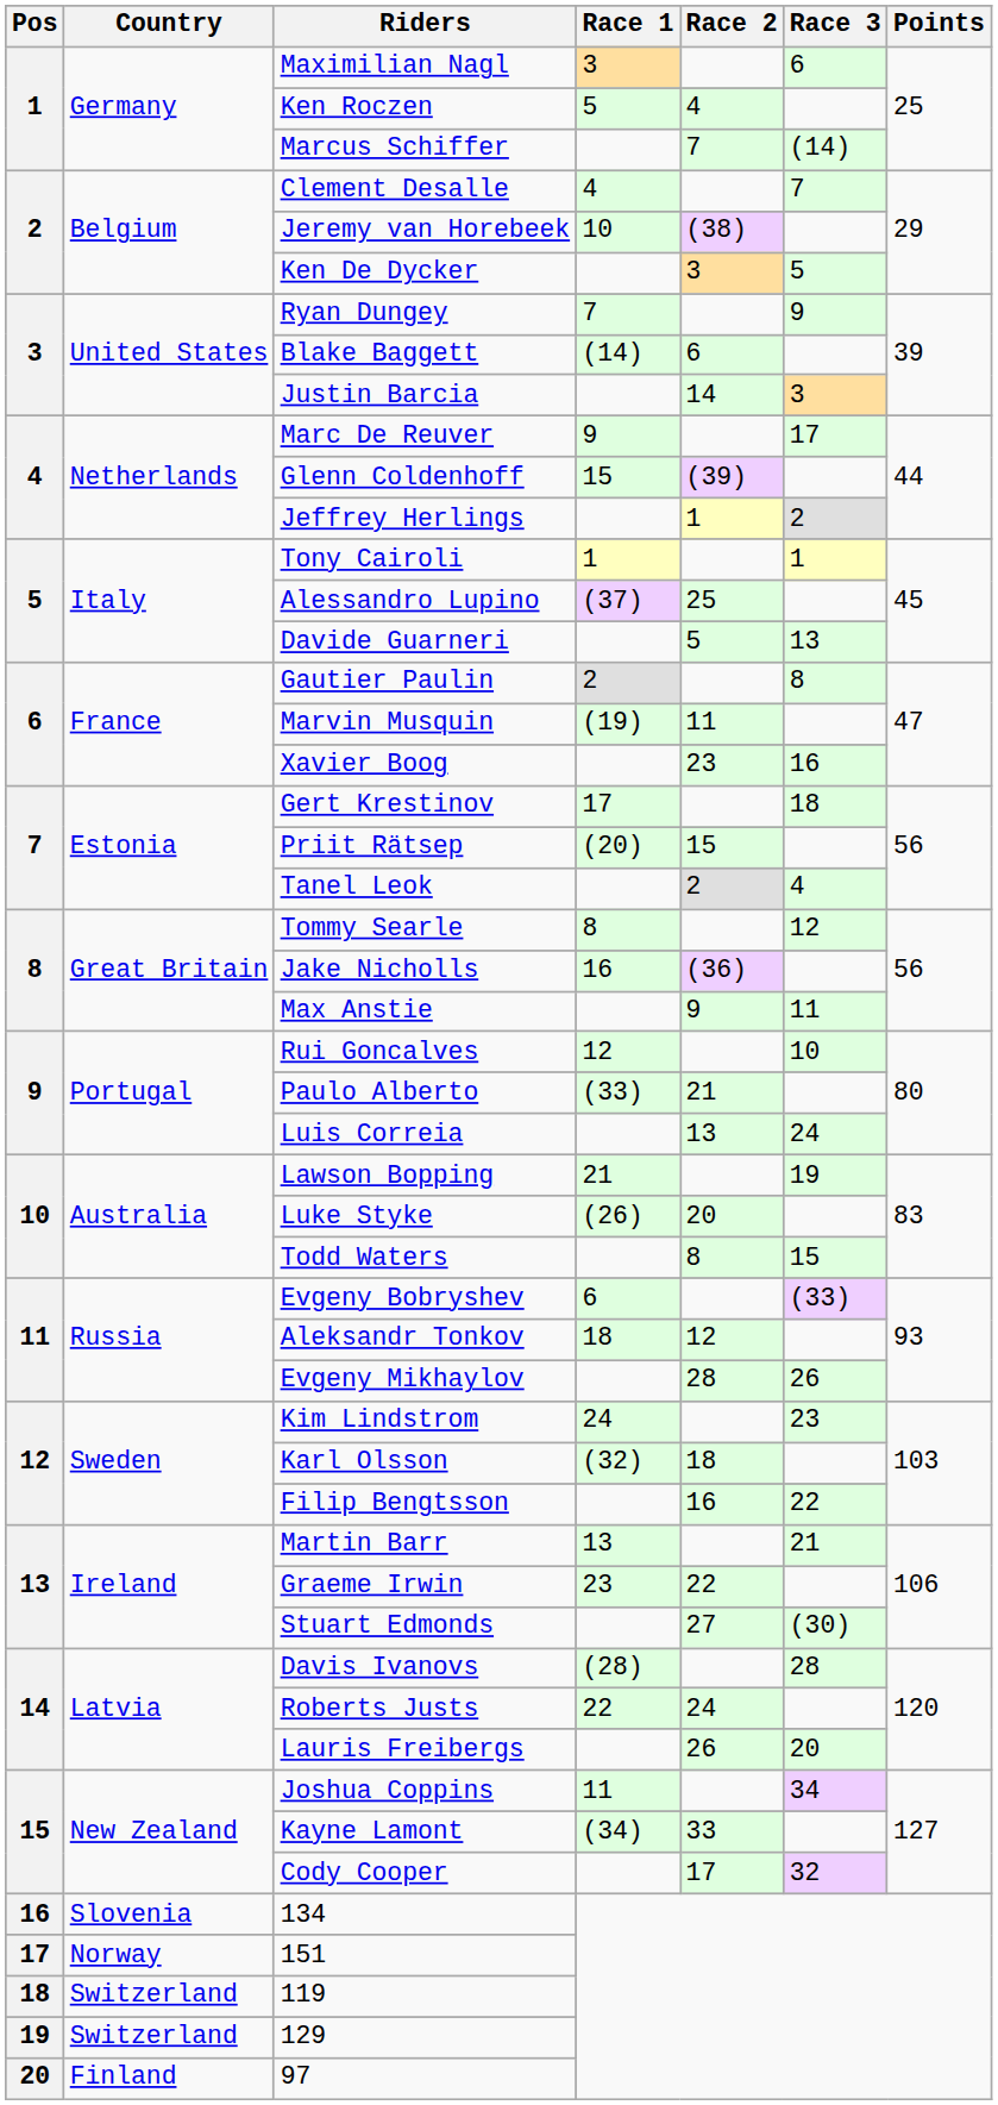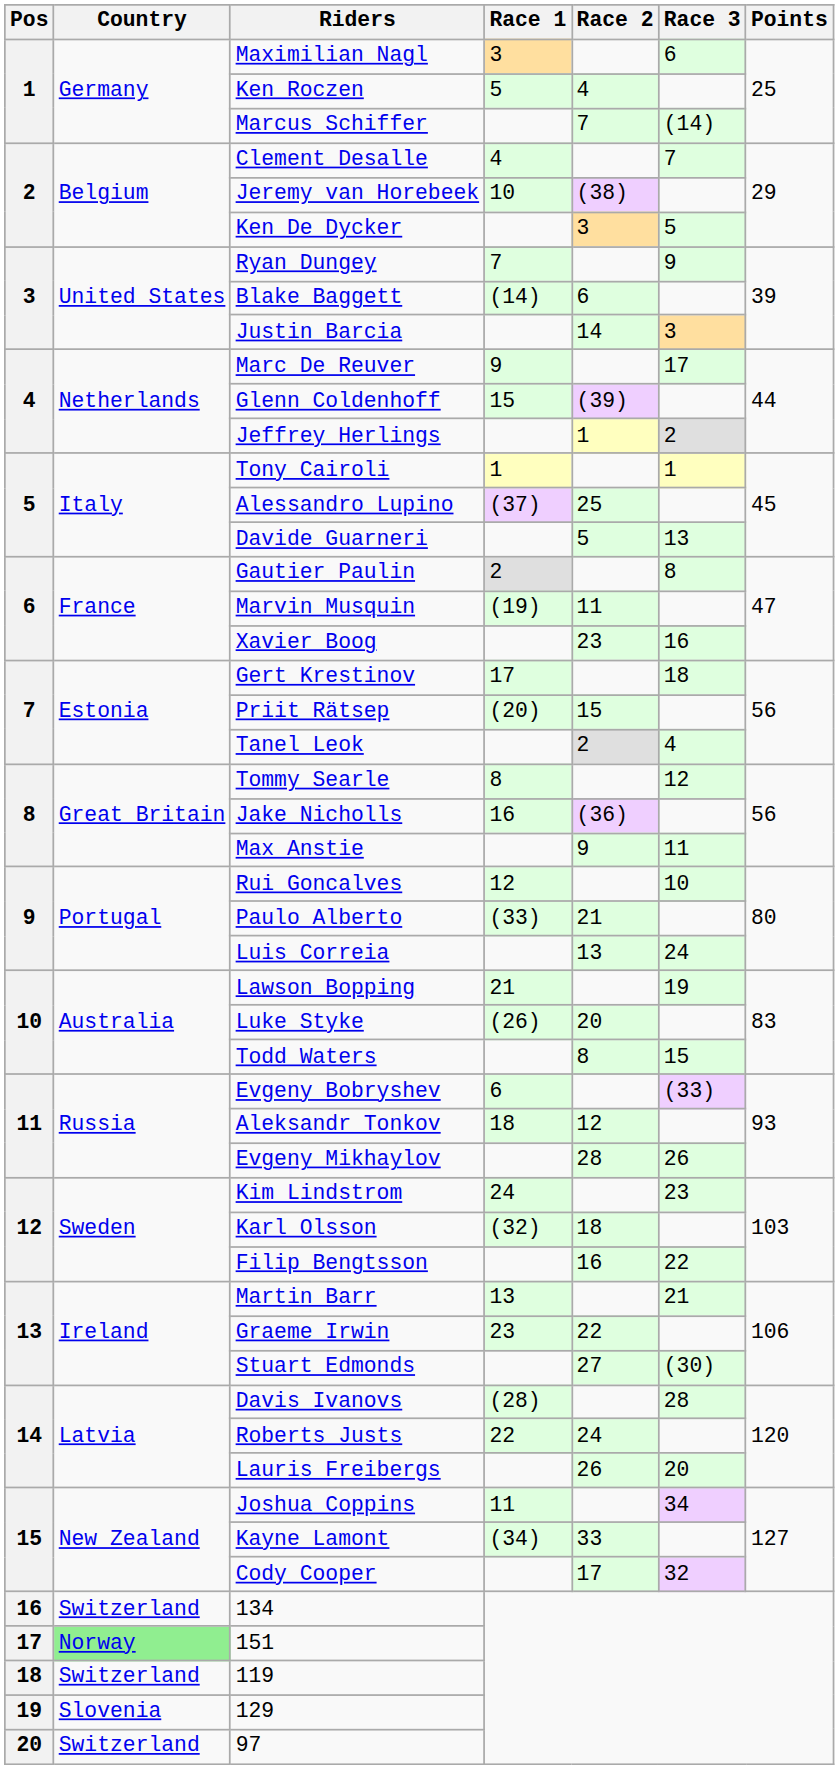 <table class="wikitable" Style="font-size:95%">
 <tr>
 <th>Pos</th>
 <th>Country</th>
 <th>Riders</th>
 <th>Race 1</th>
 <th>Race 2</th>
 <th>Race 3</th>
 <th>Points</th>
 </tr>
 <tr>
 <th rowspan=3>1</th>
 <td rowspan=3> <a href='#'>Germany</a></td>
 <td><a href='#'>Maximilian Nagl</a></td>
 <td style="background:#ffdf9f;">3</td>
 <td></td>
 <td style="background:#dfffdf;">6</td>
 <td rowspan=3>25</td>
 </tr>
 <tr>
 <td><a href='#'>Ken Roczen</a></td>
 <td style="background:#dfffdf;">5</td>
 <td style="background:#dfffdf;">4</td>
 </tr>
 <tr>
 <td><a href='#'>Marcus Schiffer</a></td>
 <td></td>
 <td style="background:#dfffdf;">7</td>
 <td style="background:#dfffdf;">(14)</td>
 </tr>
 <tr>
 <th rowspan=3>2</th>
 <td rowspan=3> <a href='#'>Belgium</a></td>
 <td><a href='#'>Clement Desalle</a></td>
 <td style="background:#dfffdf;">4</td>
 <td></td>
 <td style="background:#dfffdf;">7</td>
 <td rowspan=3>29</td>
 </tr>
 <tr>
 <td><a href='#'>Jeremy van Horebeek</a></td>
 <td style="background:#dfffdf;">10</td>
 <td style="background:#efcfff;">(38)</td>
 <td></td>
 </tr>
 <tr>
 <td><a href='#'>Ken De Dycker</a></td>
 <td></td>
 <td style="background:#ffdf9f;">3</td>
 <td style="background:#dfffdf;">5</td>
 </tr>
 <tr>
 <th rowspan=3>3</th>
 <td rowspan=3> <a href='#'>United States</a></td>
 <td><a href='#'>Ryan Dungey</a></td>
 <td style="background:#dfffdf;">7</td>
 <td></td>
 <td style="background:#dfffdf;">9</td>
 <td rowspan=3>39</td>
 </tr>
 <tr>
 <td><a href='#'>Blake Baggett</a></td>
 <td style="background:#dfffdf;">(14)</td>
 <td style="background:#dfffdf;">6</td>
 <td></td>
 </tr>
 <tr>
 <td><a href='#'>Justin Barcia</a></td>
 <td></td>
 <td style="background:#dfffdf;">14</td>
 <td style="background:#ffdf9f;">3</td>
 </tr>
 <tr>
 <th rowspan=3>4</th>
 <td rowspan=3> <a href='#'>Netherlands</a></td>
 <td><a href='#'>Marc De Reuver</a></td>
 <td style="background:#dfffdf;">9</td>
 <td></td>
 <td style="background:#dfffdf;">17</td>
 <td rowspan=3>44</td>
 </tr>
 <tr>
 <td><a href='#'>Glenn Coldenhoff</a></td>
 <td style="background:#dfffdf;">15</td>
 <td style="background:#efcfff;">(39)</td>
 <td></td>
 </tr>
 <tr>
 <td><a href='#'>Jeffrey Herlings</a></td>
 <td></td>
 <td style="background:#ffffbf;">1</td>
 <td style="background:#dfdfdf;">2</td>
 </tr>
 <tr>
 <th rowspan=3>5</th>
 <td rowspan=3> <a href='#'>Italy</a></td>
 <td><a href='#'>Tony Cairoli</a></td>
 <td style="background:#ffffbf;">1</td>
 <td></td>
 <td style="background:#ffffbf;">1</td>
 <td rowspan=3>45</td>
 </tr>
 <tr>
 <td><a href='#'>Alessandro Lupino</a></td>
 <td style="background:#efcfff;">(37)</td>
 <td style="background:#dfffdf;">25</td>
 <td></td>
 </tr>
 <tr>
 <td><a href='#'>Davide Guarneri</a></td>
 <td></td>
 <td style="background:#dfffdf;">5</td>
 <td style="background:#dfffdf;">13</td>
 </tr>
 <tr>
 <th rowspan=3>6</th>
 <td rowspan=3> <a href='#'>France</a></td>
 <td><a href='#'>Gautier Paulin</a></td>
 <td style="background:#dfdfdf;">2</td>
 <td></td>
 <td style="background:#dfffdf;">8</td>
 <td rowspan=3>47</td>
 </tr>
 <tr>
 <td><a href='#'>Marvin Musquin</a></td>
 <td style="background:#dfffdf;">(19)</td>
 <td style="background:#dfffdf;">11</td>
 <td></td>
 </tr>
 <tr>
 <td><a href='#'>Xavier Boog</a></td>
 <td></td>
 <td style="background:#dfffdf;">23</td>
 <td style="background:#dfffdf;">16</td>
 </tr>
 <tr>
 <th rowspan=3>7</th>
 <td rowspan=3> <a href='#'>Estonia</a></td>
 <td><a href='#'>Gert Krestinov</a></td>
 <td style="background:#dfffdf;">17</td>
 <td></td>
 <td style="background:#dfffdf;">18</td>
 <td rowspan=3>56</td>
 </tr>
 <tr>
 <td><a href='#'>Priit Rätsep</a></td>
 <td style="background:#dfffdf;">(20)</td>
 <td style="background:#dfffdf;">15</td>
 <td></td>
 </tr>
 <tr>
 <td><a href='#'>Tanel Leok</a></td>
 <td></td>
 <td style="background:#dfdfdf;">2</td>
 <td style="background:#dfffdf;">4</td>
 </tr>
 <tr>
 <th rowspan=3>8</th>
 <td rowspan=3> <a href='#'>Great Britain</a></td>
 <td><a href='#'>Tommy Searle</a></td>
 <td style="background:#dfffdf;">8</td>
 <td></td>
 <td style="background:#dfffdf;">12</td>
 <td rowspan=3>56</td>
 </tr>
 <tr>
 <td><a href='#'>Jake Nicholls</a></td>
 <td style="background:#dfffdf;">16</td>
 <td style="background:#efcfff;">(36)</td>
 <td></td>
 </tr>
 <tr>
 <td><a href='#'>Max Anstie</a></td>
 <td></td>
 <td style="background:#dfffdf;">9</td>
 <td style="background:#dfffdf;">11</td>
 </tr>
 <tr>
 <th rowspan=3>9</th>
 <td rowspan=3> <a href='#'>Portugal</a></td>
 <td><a href='#'>Rui Goncalves</a></td>
 <td style="background:#dfffdf;">12</td>
 <td></td>
 <td style="background:#dfffdf;">10</td>
 <td rowspan=3>80</td>
 </tr>
 <tr>
 <td><a href='#'>Paulo Alberto</a></td>
 <td style="background:#dfffdf;">(33)</td>
 <td style="background:#dfffdf;">21</td>
 <td></td>
 </tr>
 <tr>
 <td><a href='#'>Luis Correia</a></td>
 <td></td>
 <td style="background:#dfffdf;">13</td>
 <td style="background:#dfffdf;">24</td>
 </tr>
 <tr>
 <th rowspan=3>10</th>
 <td rowspan=3> <a href='#'>Australia</a></td>
 <td><a href='#'>Lawson Bopping</a></td>
 <td style="background:#dfffdf;">21</td>
 <td></td>
 <td style="background:#dfffdf;">19</td>
 <td rowspan=3>83</td>
 </tr>
 <tr>
 <td><a href='#'>Luke Styke</a></td>
 <td style="background:#dfffdf;">(26)</td>
 <td style="background:#dfffdf;">20</td>
 <td></td>
 </tr>
 <tr>
 <td><a href='#'>Todd Waters</a></td>
 <td></td>
 <td style="background:#dfffdf;">8</td>
 <td style="background:#dfffdf;">15</td>
 </tr>
 <tr>
 <th rowspan=3>11</th>
 <td rowspan=3> <a href='#'>Russia</a></td>
 <td><a href='#'>Evgeny Bobryshev</a></td>
 <td style="background:#dfffdf;">6</td>
 <td></td>
 <td style="background:#efcfff;">(33)</td>
 <td rowspan=3>93</td>
 </tr>
 <tr>
 <td><a href='#'>Aleksandr Tonkov</a></td>
 <td style="background:#dfffdf;">18</td>
 <td style="background:#dfffdf;">12</td>
 <td></td>
 </tr>
 <tr>
 <td><a href='#'>Evgeny Mikhaylov</a></td>
 <td></td>
 <td style="background:#dfffdf;">28</td>
 <td style="background:#dfffdf;">26</td>
 </tr>
 <tr>
 <th rowspan=3>12</th>
 <td rowspan=3> <a href='#'>Sweden</a></td>
 <td><a href='#'>Kim Lindstrom</a></td>
 <td style="background:#dfffdf;">24</td>
 <td></td>
 <td style="background:#dfffdf;">23</td>
 <td rowspan=3>103</td>
 </tr>
 <tr>
 <td><a href='#'>Karl Olsson</a></td>
 <td style="background:#dfffdf;">(32)</td>
 <td style="background:#dfffdf;">18</td>
 <td></td>
 </tr>
 <tr>
 <td><a href='#'>Filip Bengtsson</a></td>
 <td></td>
 <td style="background:#dfffdf;">16</td>
 <td style="background:#dfffdf;">22</td>
 </tr>
 <tr>
 <th rowspan=3>13</th>
 <td rowspan=3> <a href='#'>Ireland</a></td>
 <td><a href='#'>Martin Barr</a></td>
 <td style="background:#dfffdf;">13</td>
 <td></td>
 <td style="background:#dfffdf;">21</td>
 <td rowspan=3>106</td>
 </tr>
 <tr>
 <td><a href='#'>Graeme Irwin</a></td>
 <td style="background:#dfffdf;">23</td>
 <td style="background:#dfffdf;">22</td>
 <td></td>
 </tr>
 <tr>
 <td><a href='#'>Stuart Edmonds</a></td>
 <td></td>
 <td style="background:#dfffdf;">27</td>
 <td style="background:#dfffdf;">(30)</td>
 </tr>
 <tr>
 <th rowspan=3>14</th>
 <td rowspan=3> <a href='#'>Latvia</a></td>
 <td><a href='#'>Davis Ivanovs</a></td>
 <td style="background:#dfffdf;">(28)</td>
 <td></td>
 <td style="background:#dfffdf;">28</td>
 <td rowspan=3>120</td>
 </tr>
 <tr>
 <td><a href='#'>Roberts Justs</a></td>
 <td style="background:#dfffdf;">22</td>
 <td style="background:#dfffdf;">24</td>
 <td></td>
 </tr>
 <tr>
 <td><a href='#'>Lauris Freibergs</a></td>
 <td></td>
 <td style="background:#dfffdf;">26</td>
 <td style="background:#dfffdf;">20</td>
 </tr>
 <tr>
 <th rowspan=3>15</th>
 <td rowspan=3> <a href='#'>New Zealand</a></td>
 <td><a href='#'>Joshua Coppins</a></td>
 <td style="background:#dfffdf;">11</td>
 <td></td>
 <td style="background:#efcfff;">34</td>
 <td rowspan=3>127</td>
 </tr>
 <tr>
 <td><a href='#'>Kayne Lamont</a></td>
 <td style="background:#dfffdf;">(34)</td>
 <td style="background:#dfffdf;">33</td>
 <td></td>
 </tr>
 <tr>
 <td><a href='#'>Cody Cooper</a></td>
 <td></td>
 <td style="background:#dfffdf;">17</td>
 <td style="background:#efcfff;">32</td>
 </tr>
 <tr>
 <th>16</th>
-<td> <a href='#'>Slovenia</a></td>
+<td> <a href='#'>Switzerland</a></td>
 <td>134</td>
 </tr>
 <tr>
 <th>17</th>
-<td> <a href='#'>Norway</a></td>
+<td style="background: lightgreen;"> <a href='#'>Norway</a></td>
 <td>151</td>
 </tr>
 <tr>
 <th>18</th>
 <td> <a href='#'>Switzerland</a></td>
 <td>119</td>
 </tr>
 <tr>
 <th>19</th>
-<td> <a href='#'>Switzerland</a></td>
+<td> <a href='#'>Slovenia</a></td>
 <td>129</td>
 </tr>
 <tr>
 <th>20</th>
-<td> <a href='#'>Finland</a></td>
+<td> <a href='#'>Switzerland</a></td>
 <td>97</td>
 </tr>
 </table>
